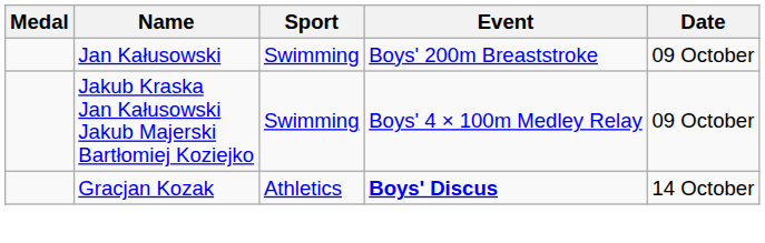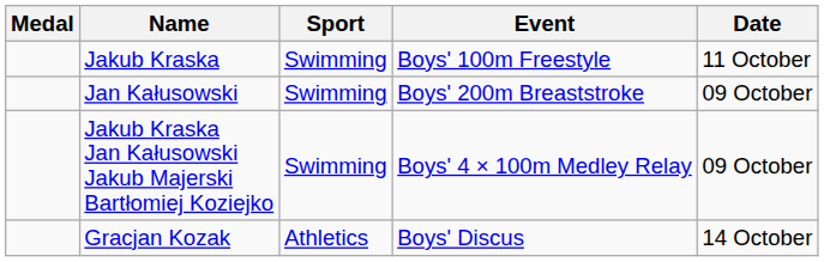 <table class="wikitable sortable" style="font-size:90%">
 <tr>
 <th>Medal</th>
 <th>Name</th>
 <th>Sport</th>
 <th>Event</th>
 <th>Date</th>
+</tr>
+<tr>
+<td></td>
+<td><a href='#'>Jakub Kraska</a></td>
+<td><a href='#'>Swimming</a></td>
+<td><a href='#'>Boys' 100m Freestyle</a></td>
+<td>11 October</td>
 </tr>
 <tr>
 <td></td>
 <td><a href='#'>Jan Kałusowski</a></td>
 <td><a href='#'>Swimming</a></td>
 <td><a href='#'>Boys' 200m Breaststroke</a></td>
 <td>09 October</td>
 </tr>
 <tr>
 <td></td>
 <td><a href='#'>Jakub Kraska</a><br><a href='#'>Jan Kałusowski</a><br><a href='#'>Jakub Majerski</a><br><a href='#'>Bartłomiej Koziejko</a></td>
 <td><a href='#'>Swimming</a></td>
 <td><a href='#'>Boys' 4 × 100m Medley Relay</a></td>
 <td>09 October</td>
 </tr>
 <tr>
 <td></td>
 <td><a href='#'>Gracjan Kozak</a></td>
 <td><a href='#'>Athletics</a></td>
-<td><strong><a href='#'>Boys' Discus</a></strong></td>
+<td><a href='#'>Boys' Discus</a></td>
 <td>14 October</td>
 </tr>
 </table>
